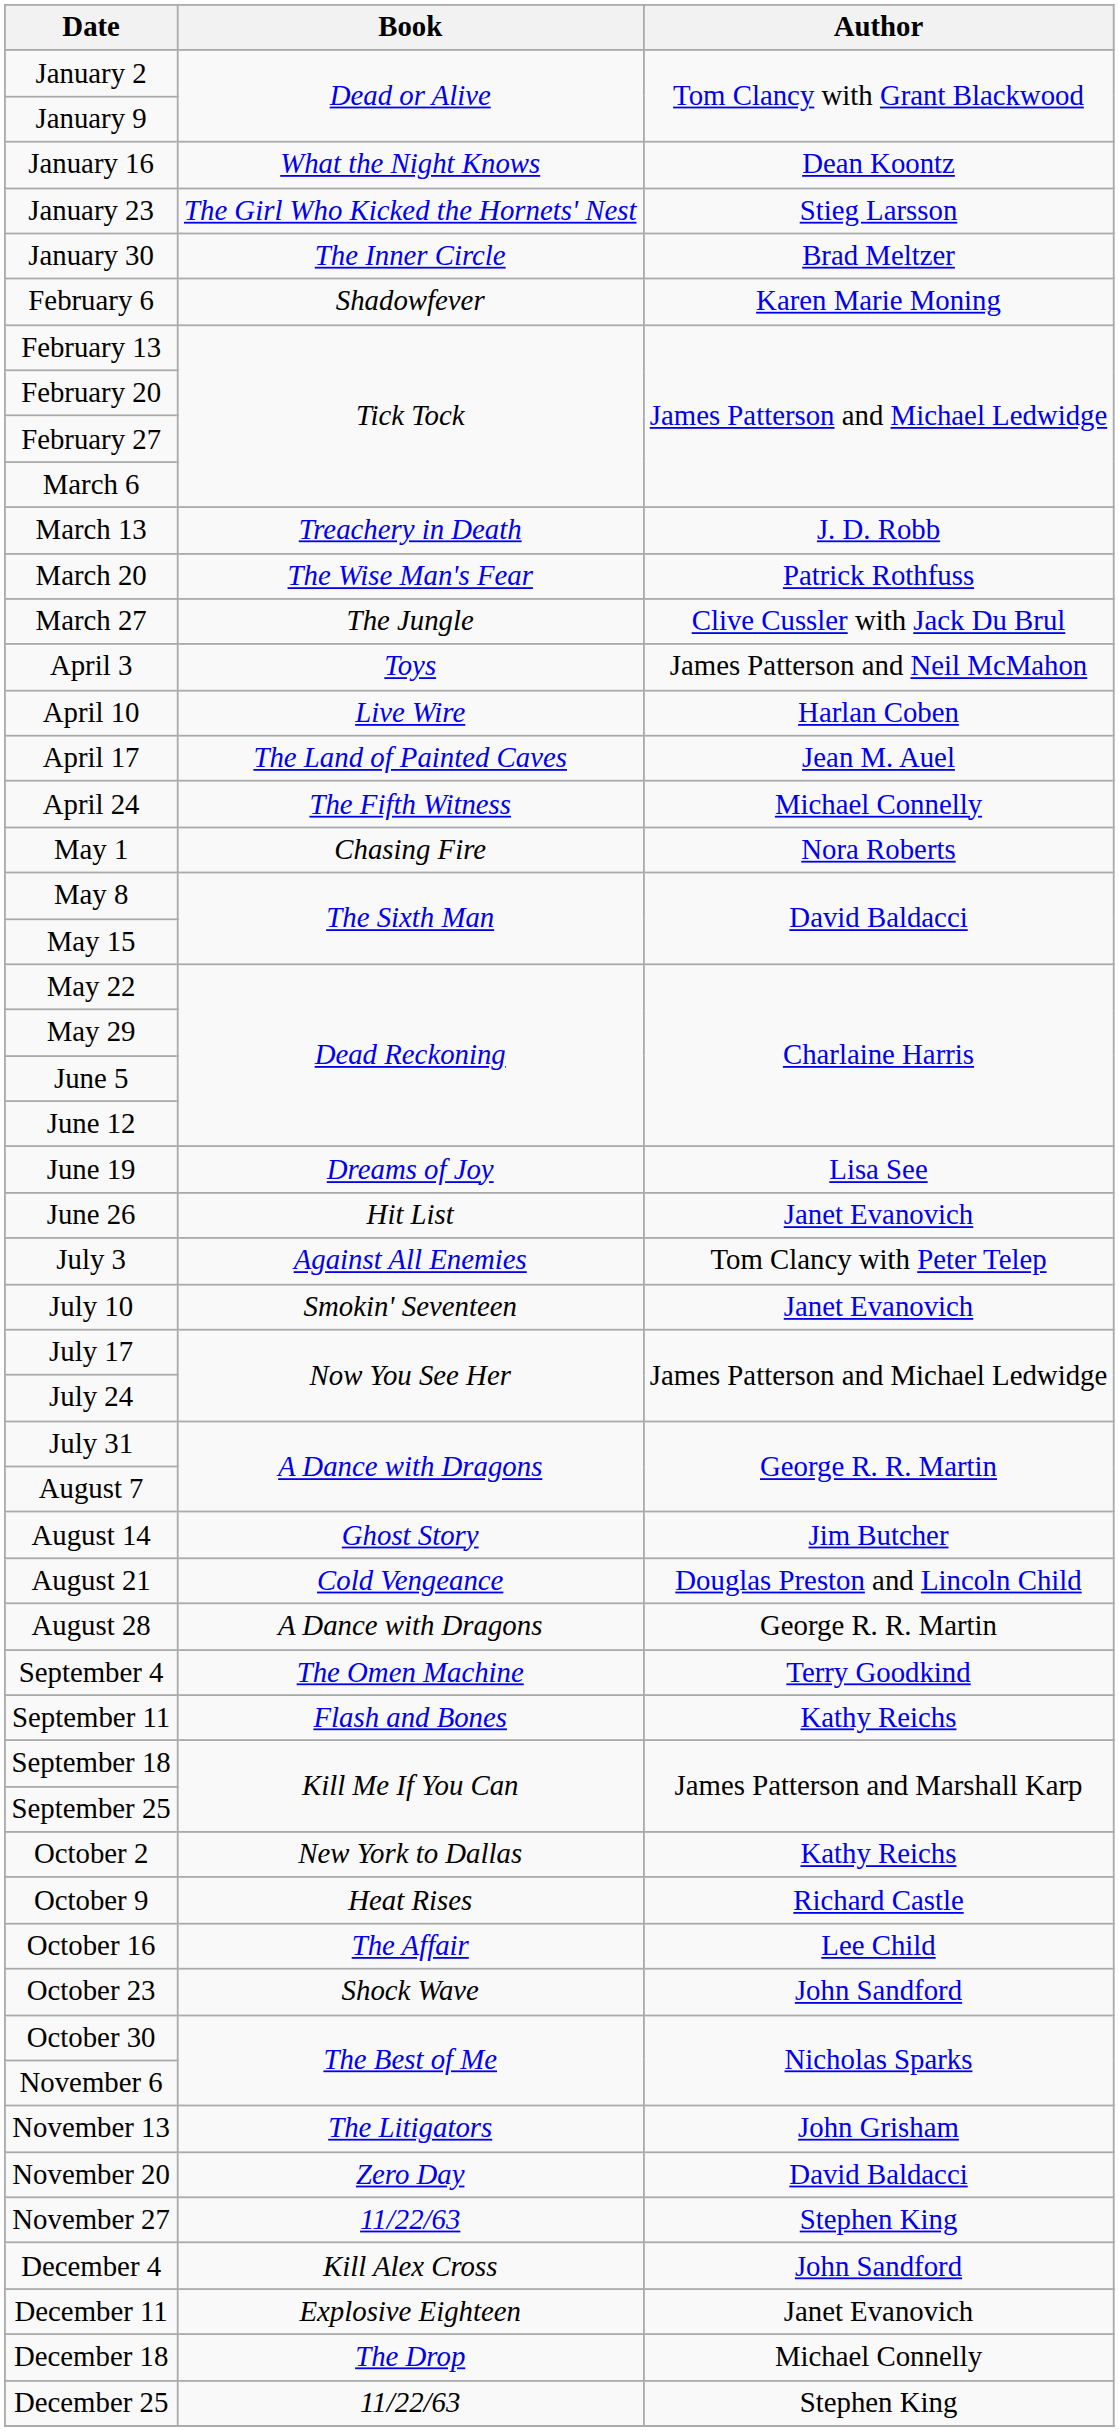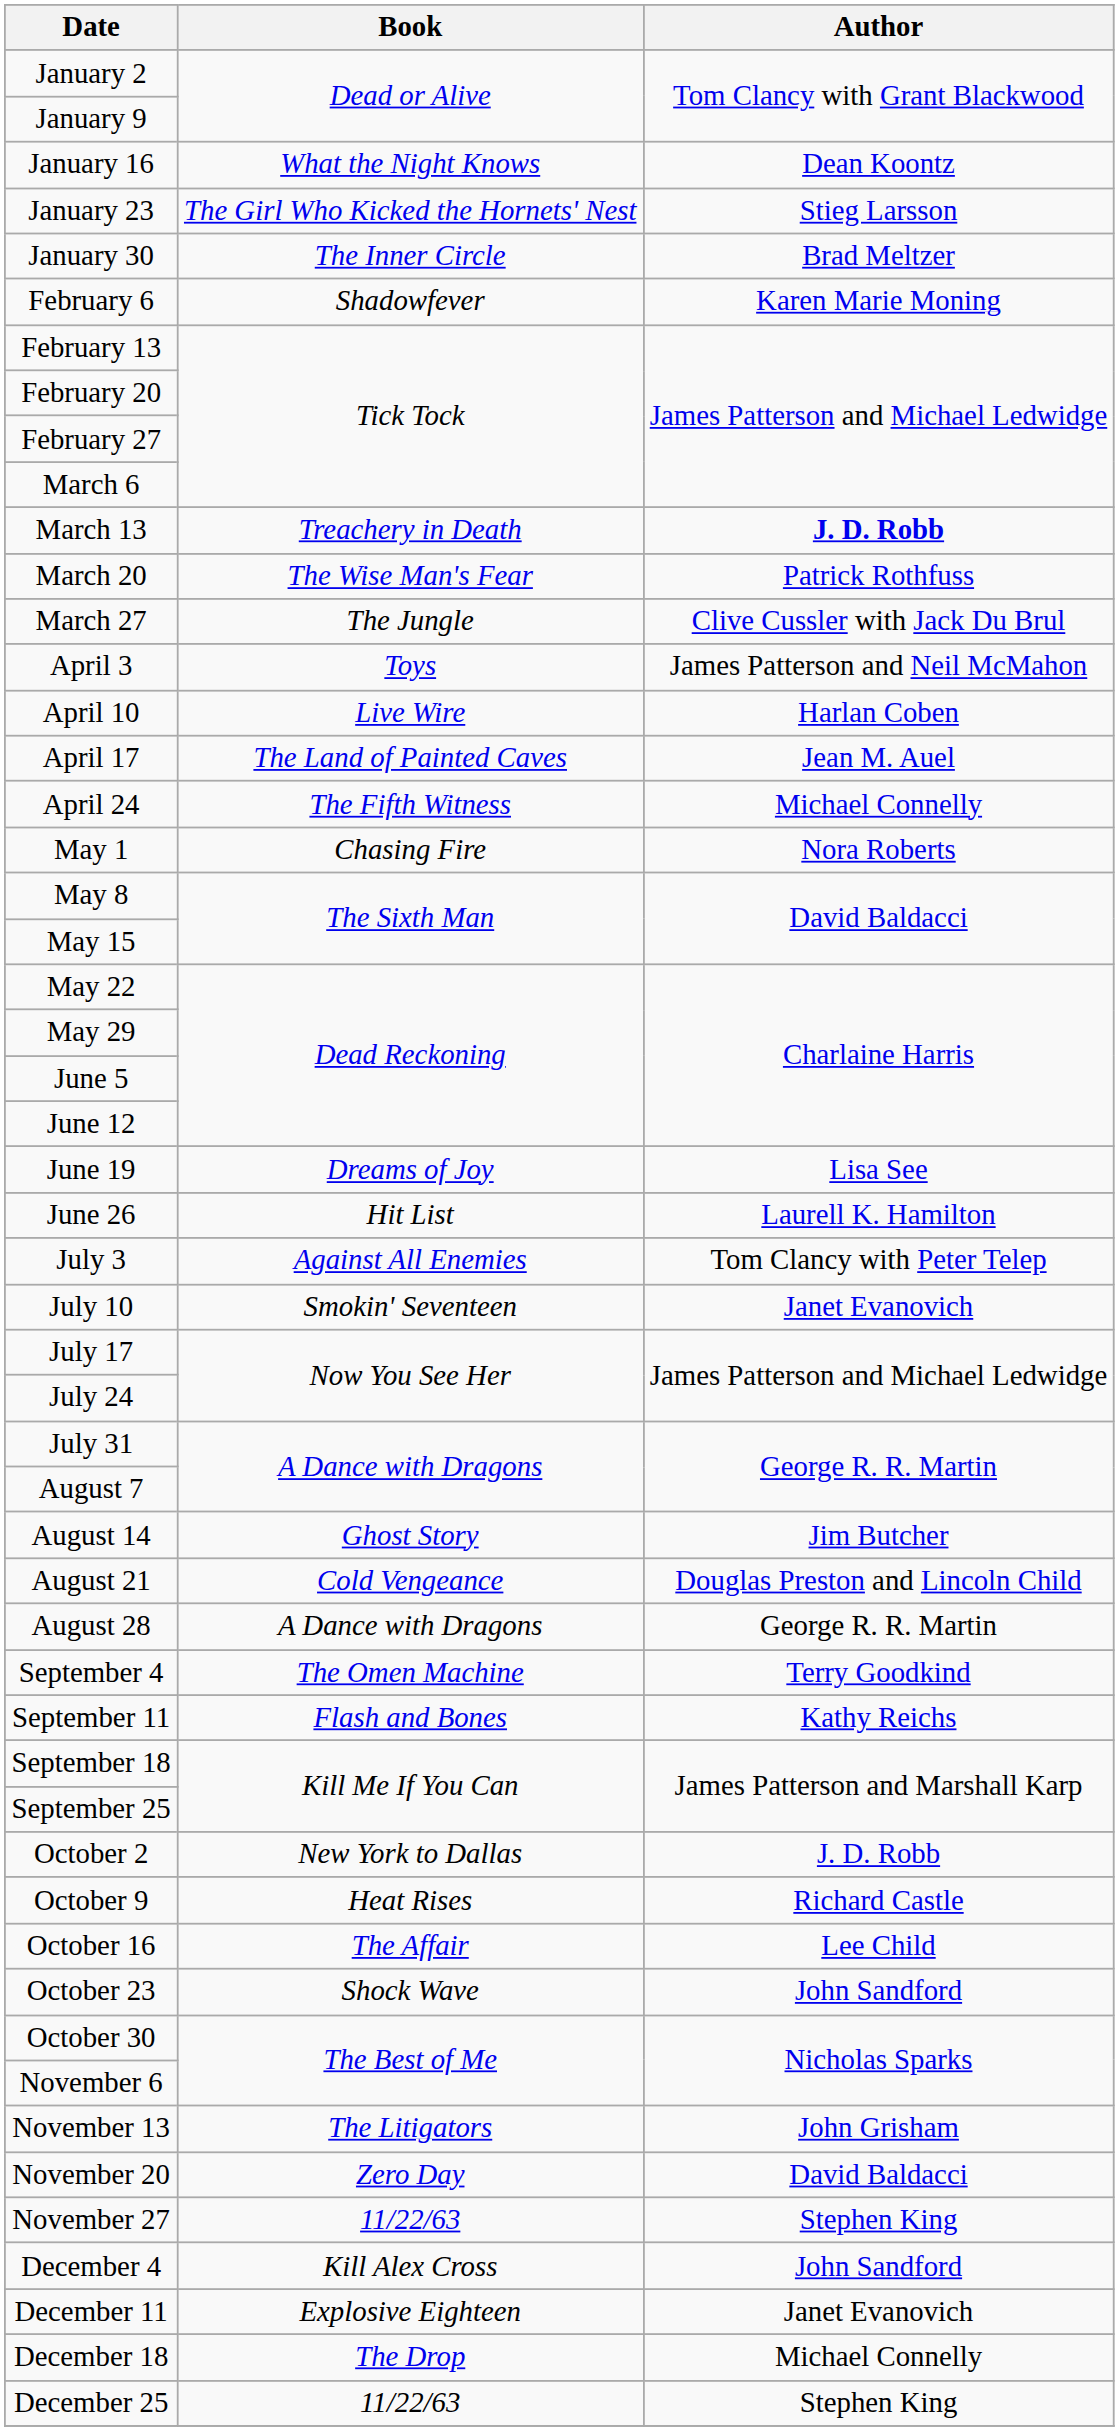 <table class="wikitable sortable" style="text-align: center">
 <tr>
 <th>Date</th>
 <th>Book</th>
 <th>Author</th>
 </tr>
 <tr>
 <td>January 2</td>
 <td rowspan="2"><em><a href='#'>Dead or Alive</a></em></td>
 <td rowspan="2"><a href='#'>Tom Clancy</a> with <a href='#'>Grant Blackwood</a></td>
 </tr>
 <tr>
 <td>January 9</td>
 </tr>
 <tr>
 <td>January 16</td>
 <td><em><a href='#'>What the Night Knows</a></em></td>
 <td><a href='#'>Dean Koontz</a></td>
 </tr>
 <tr>
 <td>January 23</td>
 <td><em><a href='#'>The Girl Who Kicked the Hornets' Nest</a></em></td>
 <td><a href='#'>Stieg Larsson</a></td>
 </tr>
 <tr>
 <td>January 30</td>
 <td><em><a href='#'>The Inner Circle</a></em></td>
 <td><a href='#'>Brad Meltzer</a></td>
 </tr>
 <tr>
 <td>February 6</td>
 <td><em>Shadowfever</em></td>
 <td><a href='#'>Karen Marie Moning</a></td>
 </tr>
 <tr>
 <td>February 13</td>
 <td rowspan="4"><em>Tick Tock</em></td>
 <td rowspan="4"><a href='#'>James Patterson</a> and <a href='#'>Michael Ledwidge</a></td>
 </tr>
 <tr>
 <td>February 20</td>
 </tr>
 <tr>
 <td>February 27</td>
 </tr>
 <tr>
 <td>March 6</td>
 </tr>
 <tr>
 <td>March 13</td>
 <td><em><a href='#'>Treachery in Death</a></em></td>
-<td><a href='#'>J. D. Robb</a></td>
+<td><strong><a href='#'>J. D. Robb</a></strong></td>
 </tr>
 <tr>
 <td>March 20</td>
 <td><em><a href='#'>The Wise Man's Fear</a></em></td>
 <td><a href='#'>Patrick Rothfuss</a></td>
 </tr>
 <tr>
 <td>March 27</td>
 <td><em>The Jungle</em></td>
 <td><a href='#'>Clive Cussler</a> with <a href='#'>Jack Du Brul</a></td>
 </tr>
 <tr>
 <td>April 3</td>
 <td><em><a href='#'>Toys</a></em></td>
 <td>James Patterson and <a href='#'>Neil McMahon</a></td>
 </tr>
 <tr>
 <td>April 10</td>
 <td><em><a href='#'>Live Wire</a></em></td>
 <td><a href='#'>Harlan Coben</a></td>
 </tr>
 <tr>
 <td>April 17</td>
 <td><em><a href='#'>The Land of Painted Caves</a></em></td>
 <td><a href='#'>Jean M. Auel</a></td>
 </tr>
 <tr>
 <td>April 24</td>
 <td><em><a href='#'>The Fifth Witness</a></em></td>
 <td><a href='#'>Michael Connelly</a></td>
 </tr>
 <tr>
 <td>May 1</td>
 <td><em>Chasing Fire</em></td>
 <td><a href='#'>Nora Roberts</a></td>
 </tr>
 <tr>
 <td>May 8</td>
 <td rowspan="2"><em><a href='#'>The Sixth Man</a></em></td>
 <td rowspan="2"><a href='#'>David Baldacci</a></td>
 </tr>
 <tr>
 <td>May 15</td>
 </tr>
 <tr>
 <td>May 22</td>
 <td rowspan="4"><em><a href='#'>Dead Reckoning</a></em></td>
 <td rowspan="4"><a href='#'>Charlaine Harris</a></td>
 </tr>
 <tr>
 <td>May 29</td>
 </tr>
 <tr>
 <td>June 5</td>
 </tr>
 <tr>
 <td>June 12</td>
 </tr>
 <tr>
 <td>June 19</td>
 <td><em><a href='#'>Dreams of Joy</a></em></td>
 <td><a href='#'>Lisa See</a></td>
 </tr>
 <tr>
 <td>June 26</td>
 <td><em>Hit List</em></td>
-<td><a href='#'>Janet Evanovich</a></td>
+<td><a href='#'>Laurell K. Hamilton</a></td>
 </tr>
 <tr>
 <td>July 3</td>
 <td><em><a href='#'>Against All Enemies</a></em></td>
 <td>Tom Clancy with <a href='#'>Peter Telep</a></td>
 </tr>
 <tr>
 <td>July 10</td>
 <td><em>Smokin' Seventeen</em></td>
 <td><a href='#'>Janet Evanovich</a></td>
 </tr>
 <tr>
 <td>July 17</td>
 <td rowspan="2"><em>Now You See Her</em></td>
 <td rowspan="2">James Patterson and Michael Ledwidge</td>
 </tr>
 <tr>
 <td>July 24</td>
 </tr>
 <tr>
 <td>July 31</td>
 <td rowspan="2"><em><a href='#'>A Dance with Dragons</a></em></td>
 <td rowspan="2"><a href='#'>George R. R. Martin</a></td>
 </tr>
 <tr>
 <td>August 7</td>
 </tr>
 <tr>
 <td>August 14</td>
 <td><em><a href='#'>Ghost Story</a></em></td>
 <td><a href='#'>Jim Butcher</a></td>
 </tr>
 <tr>
 <td>August 21</td>
 <td><em><a href='#'>Cold Vengeance</a></em></td>
 <td><a href='#'>Douglas Preston</a> and <a href='#'>Lincoln Child</a></td>
 </tr>
 <tr>
 <td>August 28</td>
 <td><em>A Dance with Dragons</em></td>
 <td>George R. R. Martin</td>
 </tr>
 <tr>
 <td>September 4</td>
 <td><em><a href='#'>The Omen Machine</a></em></td>
 <td><a href='#'>Terry Goodkind</a></td>
 </tr>
 <tr>
 <td>September 11</td>
 <td><em><a href='#'>Flash and Bones</a></em></td>
 <td><a href='#'>Kathy Reichs</a></td>
 </tr>
 <tr>
 <td>September 18</td>
 <td rowspan="2"><em>Kill Me If You Can</em></td>
 <td rowspan="2">James Patterson and Marshall Karp</td>
 </tr>
 <tr>
 <td>September 25</td>
 </tr>
 <tr>
 <td>October 2</td>
 <td><em>New York to Dallas</em></td>
-<td><a href='#'>Kathy Reichs</a></td>
+<td><a href='#'>J. D. Robb</a></td>
 </tr>
 <tr>
 <td>October 9</td>
 <td><em>Heat Rises</em></td>
 <td><a href='#'>Richard Castle</a></td>
 </tr>
 <tr>
 <td>October 16</td>
 <td><em><a href='#'>The Affair</a></em></td>
 <td><a href='#'>Lee Child</a></td>
 </tr>
 <tr>
 <td>October 23</td>
 <td><em>Shock Wave</em></td>
 <td><a href='#'>John Sandford</a></td>
 </tr>
 <tr>
 <td>October 30</td>
 <td rowspan="2"><em><a href='#'>The Best of Me</a></em></td>
 <td rowspan="2"><a href='#'>Nicholas Sparks</a></td>
 </tr>
 <tr>
 <td>November 6</td>
 </tr>
 <tr>
 <td>November 13</td>
 <td><em><a href='#'>The Litigators</a></em></td>
 <td><a href='#'>John Grisham</a></td>
 </tr>
 <tr>
 <td>November 20</td>
 <td><em><a href='#'>Zero Day</a></em></td>
 <td><a href='#'>David Baldacci</a></td>
 </tr>
 <tr>
 <td>November 27</td>
 <td><em><a href='#'>11/22/63</a></em></td>
 <td><a href='#'>Stephen King</a></td>
 </tr>
 <tr>
 <td>December 4</td>
 <td><em>Kill Alex Cross</em></td>
 <td><a href='#'>John Sandford</a></td>
 </tr>
 <tr>
 <td>December 11</td>
 <td><em>Explosive Eighteen</em></td>
 <td>Janet Evanovich</td>
 </tr>
 <tr>
 <td>December 18</td>
 <td><em><a href='#'>The Drop</a></em></td>
 <td>Michael Connelly</td>
 </tr>
 <tr>
 <td>December 25</td>
 <td><em>11/22/63</em></td>
 <td>Stephen King</td>
 </tr>
 <tr>
 </tr>
 </table>
